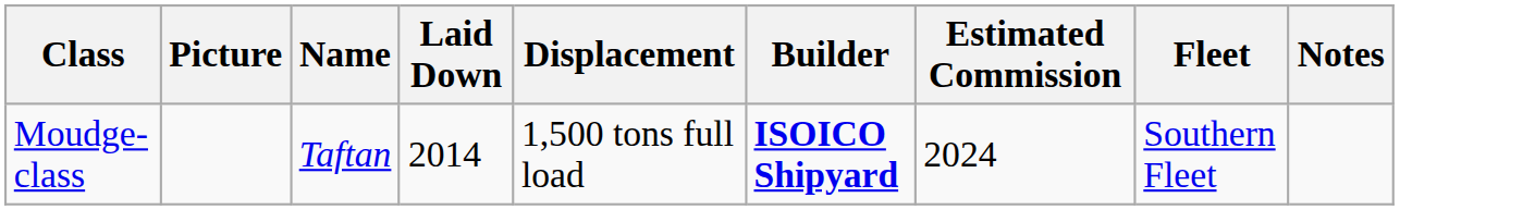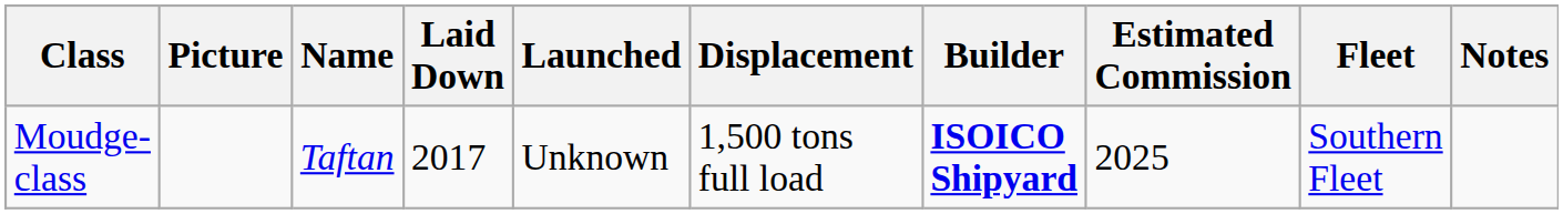 <table class="wikitable">
 <tr>
 <th>Class</th>
 <th>Picture</th>
 <th>Name</th>
 <th>Laid Down</th>
+<th>Launched</th>
 <th>Displacement</th>
 <th>Builder</th>
 <th>Estimated Commission</th>
 <th>Fleet</th>
 <th>Notes</th>
 </tr>
 <tr>
 <td><a href='#'>Moudge-class</a></td>
 <td></td>
 <td><a href='#'><em>Taftan</em></a></td>
-<td>2014</td>
+<td>2017</td>
+<td>Unknown</td>
 <td>1,500 tons full load</td>
 <td><strong><a href='#'>ISOICO Shipyard</a></strong></td>
-<td>2024</td>
+<td>2025</td>
 <td><a href='#'>Southern Fleet</a></td>
 <td></td>
 </tr>
 </table>
